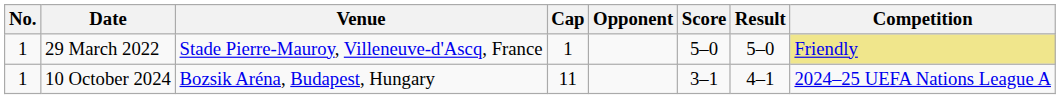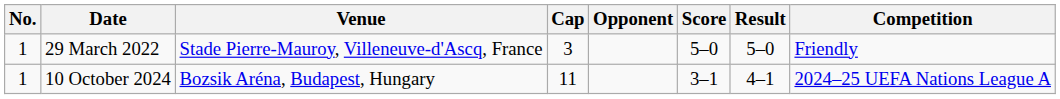 <table class="wikitable">
 <tr>
 <th scope="col">No.</th>
 <th scope="col">Date</th>
 <th scope="col">Venue</th>
 <th scope="col">Cap</th>
 <th scope="col">Opponent</th>
 <th scope="col">Score</th>
 <th scope="col">Result</th>
 <th scope="col">Competition</th>
 </tr>
 <tr>
 <td style="text-align: center;">1</td>
 <td>29 March 2022</td>
 <td><a href='#'>Stade Pierre-Mauroy</a>, <a href='#'>Villeneuve-d'Ascq</a>, France</td>
-<td style="text-align: center;">1</td>
+<td style="text-align: center;">3</td>
 <td></td>
 <td style="text-align: center;">5–0</td>
 <td style="text-align: center;">5–0</td>
-<td style="background: khaki;"><a href='#'>Friendly</a></td>
+<td><a href='#'>Friendly</a></td>
 </tr>
 <tr>
 <td style="text-align: center;">1</td>
 <td>10 October 2024</td>
 <td><a href='#'>Bozsik Aréna</a>, <a href='#'>Budapest</a>, Hungary</td>
 <td style="text-align: center;">11</td>
 <td></td>
 <td style="text-align: center;">3–1</td>
 <td style="text-align: center;">4–1</td>
 <td><a href='#'>2024–25 UEFA Nations League A</a></td>
 </tr>
 </table>
